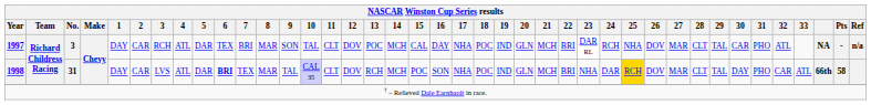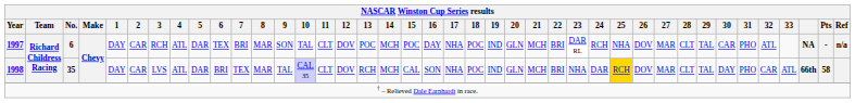 <table class="wikitable" style="text-align:center; font-size:75%">
 <tr>
 <th colspan=45><a href='#'>NASCAR</a> <a href='#'>Winston Cup Series</a> results</th>
 </tr>
 <tr>
 <th>Year</th>
 <th>Team</th>
 <th>No.</th>
 <th>Make</th>
 <th>1</th>
 <th>2</th>
 <th>3</th>
 <th>4</th>
 <th>5</th>
 <th>6</th>
 <th>7</th>
 <th>8</th>
 <th>9</th>
 <th>10</th>
 <th>11</th>
 <th>12</th>
 <th>13</th>
 <th>14</th>
 <th>15</th>
 <th>16</th>
 <th>17</th>
 <th>18</th>
 <th>19</th>
 <th>20</th>
 <th>21</th>
 <th>22</th>
 <th>23</th>
 <th>24</th>
 <th>25</th>
 <th>26</th>
 <th>27</th>
 <th>28</th>
 <th>29</th>
 <th>30</th>
 <th>31</th>
 <th>32</th>
 <th>33</th>
 <th></th>
 <th>Pts</th>
 <th>Ref</th>
 </tr>
 <tr>
 <th><a href='#'>1997</a></th>
 <th rowspan=2><a href='#'>Richard Childress Racing</a></th>
-<th>3</th>
+<th>6</th>
 <th rowspan=2><a href='#'>Chevy</a></th>
 <td><a href='#'>DAY</a></td>
 <td><a href='#'>CAR</a></td>
 <td><a href='#'>RCH</a></td>
 <td><a href='#'>ATL</a></td>
 <td><a href='#'>DAR</a></td>
 <td><a href='#'>TEX</a></td>
 <td><a href='#'>BRI</a></td>
 <td><a href='#'>MAR</a></td>
 <td><a href='#'>SON</a></td>
 <td><a href='#'>TAL</a></td>
 <td><a href='#'>CLT</a></td>
 <td><a href='#'>DOV</a></td>
 <td><a href='#'>POC</a></td>
 <td><a href='#'>MCH</a></td>
-<td><a href='#'>CAL</a></td>
+<td><a href='#'>POC</a></td>
 <td><a href='#'>DAY</a></td>
 <td><a href='#'>NHA</a></td>
 <td><a href='#'>POC</a></td>
 <td><a href='#'>IND</a></td>
 <td><a href='#'>GLN</a></td>
 <td><a href='#'>MCH</a></td>
 <td><a href='#'>BRI</a></td>
 <td style="background:#fff;"><a href='#'>DAR</a><br><small>RL</small></td>
 <td><a href='#'>RCH</a></td>
 <td><a href='#'>NHA</a></td>
 <td><a href='#'>DOV</a></td>
 <td><a href='#'>MAR</a></td>
 <td><a href='#'>CLT</a></td>
 <td><a href='#'>TAL</a></td>
 <td><a href='#'>CAR</a></td>
 <td><a href='#'>PHO</a></td>
 <td><a href='#'>ATL</a></td>
 <td colspan=1></td>
 <th>NA</th>
 <th>-</th>
 <th>n/a</th>
 </tr>
 <tr>
 <th><a href='#'>1998</a></th>
-<th>31</th>
+<th>35</th>
 <td><a href='#'>DAY</a></td>
 <td><a href='#'>CAR</a></td>
 <td><a href='#'>LVS</a></td>
 <td><a href='#'>ATL</a></td>
 <td><a href='#'>DAR</a></td>
-<td><strong><a href='#'>BRI</a></strong></td>
+<td><a href='#'>BRI</a></td>
 <td><a href='#'>TEX</a></td>
 <td><a href='#'>MAR</a></td>
 <td><a href='#'>TAL</a></td>
 <td style="background:#CFCFFF;"><a href='#'>CAL</a><br><small>35</small></td>
 <td><a href='#'>CLT</a></td>
 <td><a href='#'>DOV</a></td>
 <td><a href='#'>RCH</a></td>
 <td><a href='#'>MCH</a></td>
-<td><a href='#'>POC</a></td>
+<td><a href='#'>CAL</a></td>
 <td><a href='#'>SON</a></td>
 <td><a href='#'>NHA</a></td>
 <td><a href='#'>POC</a></td>
 <td><a href='#'>IND</a></td>
 <td><a href='#'>GLN</a></td>
 <td><a href='#'>MCH</a></td>
 <td><a href='#'>BRI</a></td>
 <td><a href='#'>NHA</a></td>
 <td><a href='#'>DAR</a></td>
 <td style="background: gold;"><a href='#'>RCH</a></td>
 <td><a href='#'>DOV</a></td>
 <td><a href='#'>MAR</a></td>
 <td><a href='#'>CLT</a></td>
 <td><a href='#'>TAL</a></td>
 <td><a href='#'>DAY</a></td>
 <td><a href='#'>PHO</a></td>
 <td><a href='#'>CAR</a></td>
 <td><a href='#'>ATL</a></td>
 <th>66th</th>
 <th>58</th>
 <th></th>
 </tr>
 <tr>
 </tr>
 <tr>
 <td colspan=41><small><sup>†</sup> – Relieved <a href='#'>Dale Earnhardt</a> in race.</small></td>
 </tr>
 </table>
